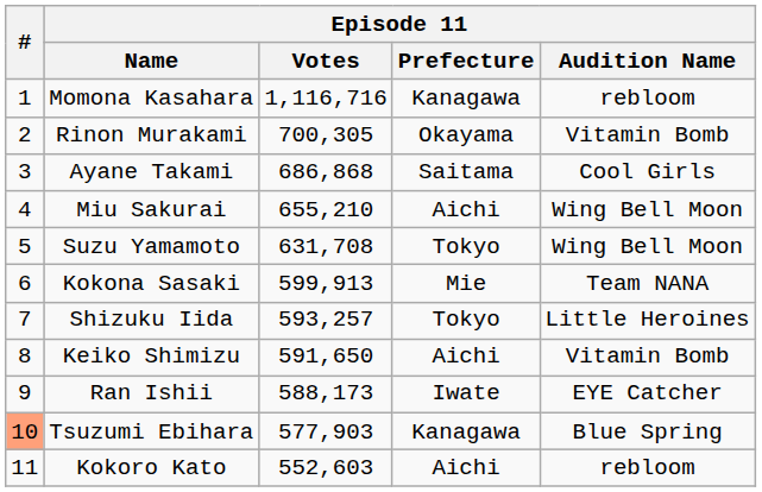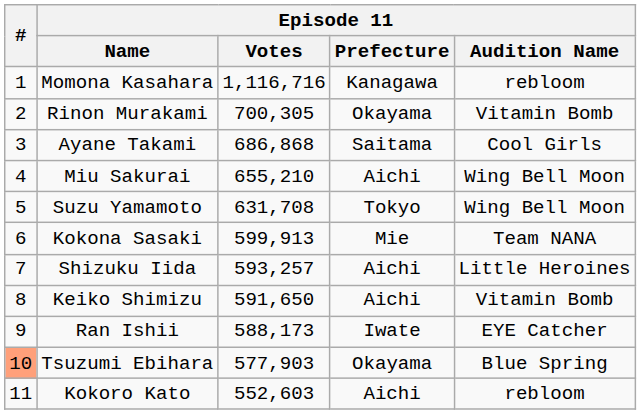 <table class="wikitable sortable" style="text-align:center;">
 <tr>
 <th rowspan="2">#</th>
 <th colspan="4">Episode 11 </th>
 </tr>
 <tr>
 <th>Name</th>
 <th>Votes</th>
 <th>Prefecture</th>
 <th>Audition Name</th>
 </tr>
 <tr>
 <td>1</td>
 <td>Momona Kasahara</td>
 <td>1,116,716</td>
 <td>Kanagawa</td>
 <td>rebloom</td>
 </tr>
 <tr>
 <td>2</td>
 <td>Rinon Murakami</td>
 <td>700,305</td>
 <td>Okayama</td>
 <td>Vitamin Bomb</td>
 </tr>
 <tr>
 <td>3</td>
 <td>Ayane Takami</td>
 <td>686,868</td>
 <td>Saitama</td>
 <td>Cool Girls</td>
 </tr>
 <tr>
 <td>4</td>
 <td>Miu Sakurai</td>
 <td>655,210</td>
 <td>Aichi</td>
 <td>Wing Bell Moon</td>
 </tr>
 <tr>
 <td>5</td>
 <td>Suzu Yamamoto</td>
 <td>631,708</td>
 <td>Tokyo</td>
 <td>Wing Bell Moon</td>
 </tr>
 <tr>
 <td>6</td>
 <td>Kokona Sasaki</td>
 <td>599,913</td>
 <td>Mie</td>
 <td>Team NANA</td>
 </tr>
 <tr>
 <td>7</td>
 <td>Shizuku Iida</td>
 <td>593,257</td>
-<td>Tokyo</td>
+<td>Aichi</td>
 <td>Little Heroines</td>
 </tr>
 <tr>
 <td>8</td>
 <td>Keiko Shimizu</td>
 <td>591,650</td>
 <td>Aichi</td>
 <td>Vitamin Bomb</td>
 </tr>
 <tr>
 <td>9</td>
 <td>Ran Ishii</td>
 <td>588,173</td>
 <td>Iwate</td>
 <td>EYE Catcher</td>
 </tr>
 <tr>
 <td style="background: lightsalmon;">10</td>
 <td>Tsuzumi Ebihara</td>
 <td>577,903</td>
-<td>Kanagawa</td>
+<td>Okayama</td>
 <td>Blue Spring</td>
 </tr>
 <tr>
 <td>11</td>
 <td>Kokoro Kato</td>
 <td>552,603</td>
 <td>Aichi</td>
 <td>rebloom</td>
 </tr>
 </table>
